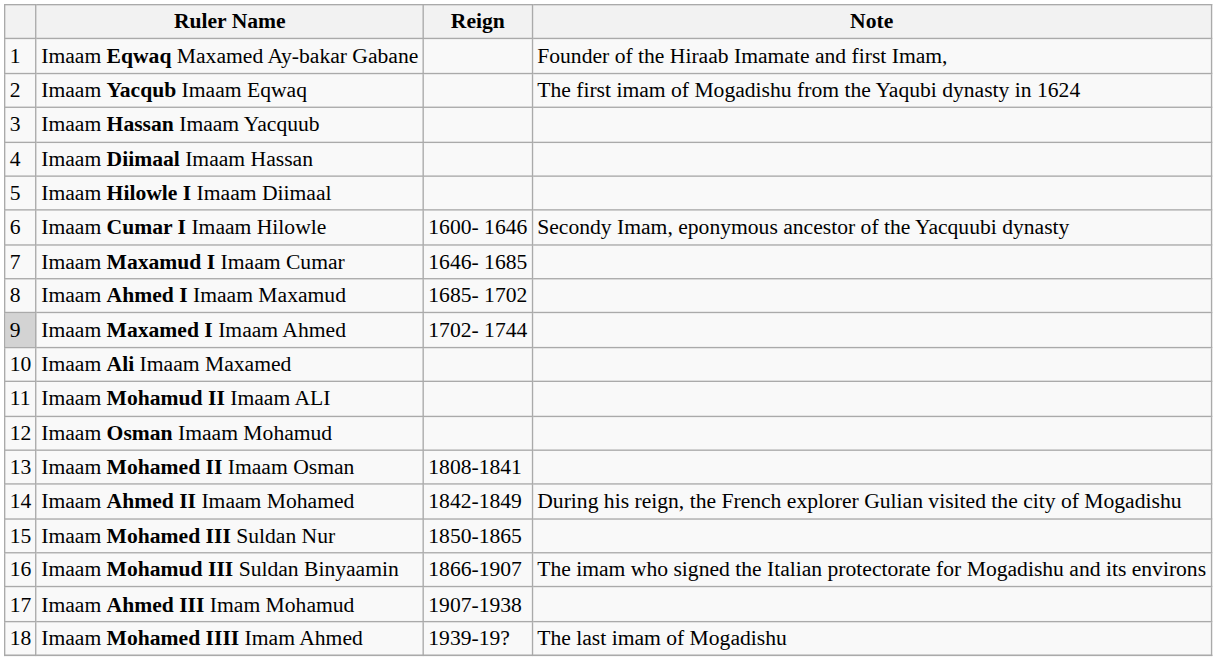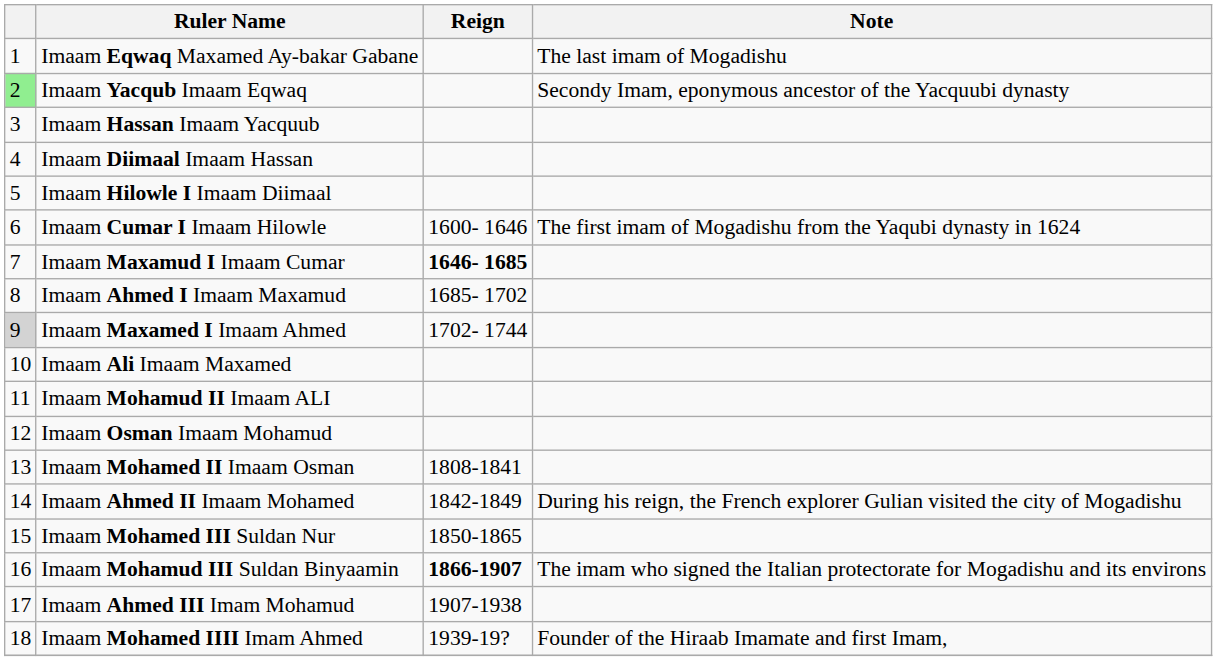 <table class="wikitable">
 <tr>
 <th></th>
 <th>Ruler Name</th>
 <th>Reign</th>
 <th>Note</th>
 </tr>
 <tr>
 <td>1</td>
 <td style=white-space:nowrap>Imaam <strong>Eqwaq</strong> Maxamed Ay-bakar Gabane</td>
 <td style=white-space:nowrap></td>
-<td>Founder of the Hiraab Imamate and first Imam,</td>
+<td>The last imam of Mogadishu</td>
 </tr>
 <tr>
-<td>2</td>
+<td style="background: lightgreen;">2</td>
 <td style=white-space:nowrap>Imaam <strong>Yacqub</strong> Imaam Eqwaq</td>
 <td style=white-space:nowrap></td>
-<td>The first imam of Mogadishu from the Yaqubi dynasty in 1624</td>
+<td>Secondy Imam, eponymous ancestor of the Yacquubi dynasty</td>
 </tr>
 <tr>
 <td>3</td>
 <td style=white-space:nowrap>Imaam <strong>Hassan</strong> Imaam Yacquub</td>
 <td style=white-space:nowrap></td>
 <td></td>
 </tr>
 <tr>
 <td>4</td>
 <td style=white-space:nowrap>Imaam <strong>Diimaal</strong> Imaam Hassan</td>
 <td style=white-space:nowrap></td>
 <td></td>
 </tr>
 <tr>
 <td>5</td>
 <td style=white-space:nowrap>Imaam <strong>Hilowle I</strong> Imaam Diimaal</td>
 <td style=white-space:nowrap></td>
 <td></td>
 </tr>
 <tr>
 <td>6</td>
 <td style=white-space:nowrap>Imaam <strong>Cumar I</strong> Imaam Hilowle</td>
 <td>1600- 1646</td>
-<td>Secondy Imam, eponymous ancestor of the Yacquubi dynasty</td>
+<td>The first imam of Mogadishu from the Yaqubi dynasty in 1624</td>
 </tr>
 <tr>
 <td>7</td>
 <td style=white-space:nowrap>Imaam <strong>Maxamud I</strong> Imaam Cumar</td>
-<td>1646- 1685</td>
+<td><strong>1646- 1685</strong></td>
 <td></td>
 </tr>
 <tr>
 <td>8</td>
 <td style=white-space:nowrap>Imaam <strong>Ahmed I </strong> Imaam Maxamud</td>
 <td>1685- 1702</td>
 </tr>
 <tr>
 <td style="background: lightgrey;">9</td>
 <td style=white-space:nowrap>Imaam <strong>Maxamed I</strong> Imaam Ahmed</td>
 <td>1702- 1744</td>
 <td></td>
 </tr>
 <tr>
 <td>10</td>
 <td style=white-space:nowrap>Imaam <strong>Ali</strong>  Imaam Maxamed</td>
 <td></td>
 <td></td>
 </tr>
 <tr>
 <td>11</td>
 <td style=white-space:nowrap>Imaam <strong>Mohamud II</strong> Imaam ALI</td>
 <td></td>
 <td></td>
 </tr>
 <tr>
 <td>12</td>
 <td style=white-space:nowrap>Imaam <strong>Osman</strong> Imaam Mohamud</td>
 <td></td>
 <td></td>
 </tr>
 <tr>
 <td>13</td>
 <td style=white-space:nowrap>Imaam <strong>Mohamed II</strong>  Imaam Osman</td>
 <td>1808-1841</td>
 <td></td>
 </tr>
 <tr>
 <td>14</td>
 <td style=white-space:nowrap>Imaam <strong>Ahmed II</strong> Imaam Mohamed</td>
 <td>1842-1849</td>
 <td>During his reign, the French explorer Gulian visited the city of Mogadishu</td>
 </tr>
 <tr>
 <td>15</td>
 <td style=white-space:nowrap>Imaam <strong>Mohamed III</strong> Suldan Nur</td>
 <td>1850-1865</td>
 <td></td>
 </tr>
 <tr>
 <td>16</td>
 <td style=white-space:nowrap>Imaam <strong>Mohamud III</strong> Suldan Binyaamin</td>
-<td>1866-1907</td>
+<td><strong>1866-1907</strong></td>
 <td>The imam who signed the Italian protectorate for Mogadishu and its environs</td>
 </tr>
 <tr>
 <td>17</td>
 <td style=white-space:nowrap>Imaam <strong>Ahmed III</strong> Imam Mohamud</td>
 <td>1907-1938</td>
 <td></td>
 </tr>
 <tr>
 <td>18</td>
 <td style=white-space:nowrap>Imaam <strong>Mohamed IIII</strong> Imam Ahmed</td>
 <td>1939-19?</td>
-<td>The last imam of Mogadishu</td>
+<td>Founder of the Hiraab Imamate and first Imam,</td>
 </tr>
 <tr>
 </tr>
 </table>
